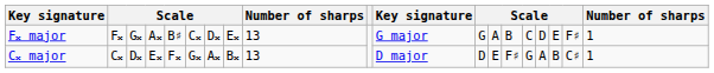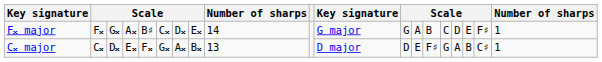 <table class="wikitable">
 <tr>
 <th>Key signature</th>
 <th colspan="7">Scale</th>
 <th>Number of sharps</th>
 <th></th>
 <th>Key signature</th>
 <th colspan="7">Scale</th>
 <th>Number of sharps</th>
 </tr>
 <tr>
 <td><a href='#'>F𝄪 major</a></td>
 <td>F𝄪</td>
 <td>G𝄪</td>
 <td>A𝄪</td>
 <td>B♯</td>
 <td>C𝄪</td>
 <td>D𝄪</td>
 <td>E𝄪</td>
-<td>13</td>
+<td>14</td>
 <td rowspan="2"></td>
 <td><a href='#'>G major</a></td>
 <td>G</td>
 <td>A</td>
 <td>B</td>
 <td>C</td>
 <td>D</td>
 <td>E</td>
 <td>F♯</td>
 <td>1</td>
 </tr>
 <tr>
 <td><a href='#'>C𝄪 major</a></td>
 <td>C𝄪</td>
 <td>D𝄪</td>
 <td>E𝄪</td>
 <td>F𝄪</td>
 <td>G𝄪</td>
 <td>A𝄪</td>
 <td>B𝄪</td>
 <td>13</td>
 <td><a href='#'>D major</a></td>
 <td>D</td>
 <td>E</td>
 <td>F♯</td>
 <td>G</td>
 <td>A</td>
 <td>B</td>
 <td>C♯</td>
 <td>1</td>
 </tr>
 </table>
